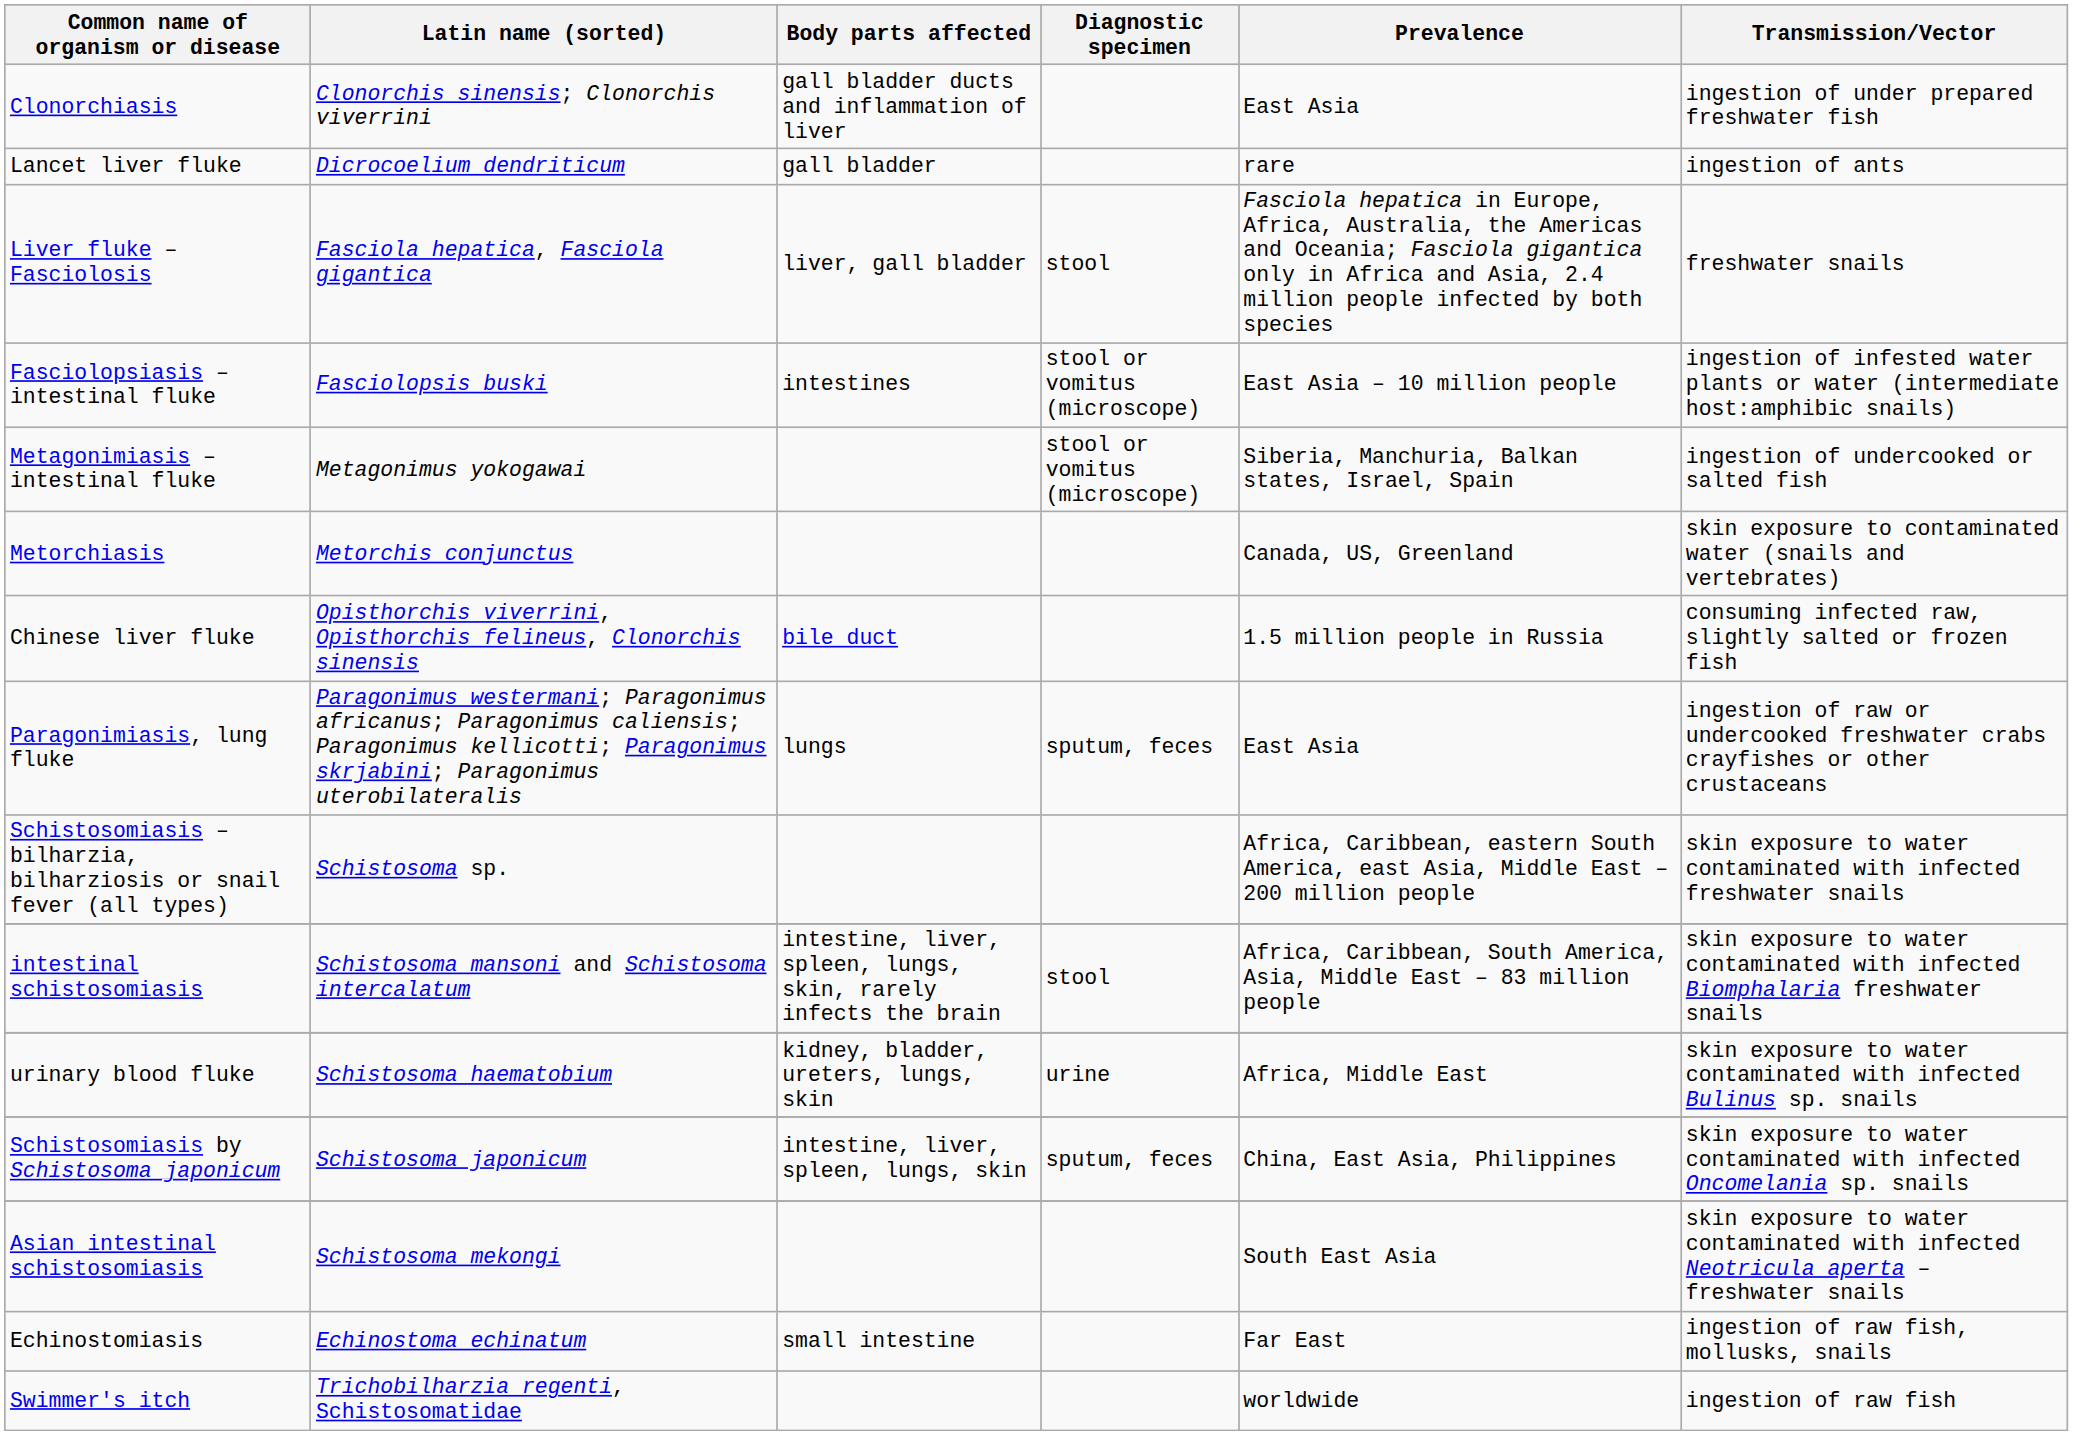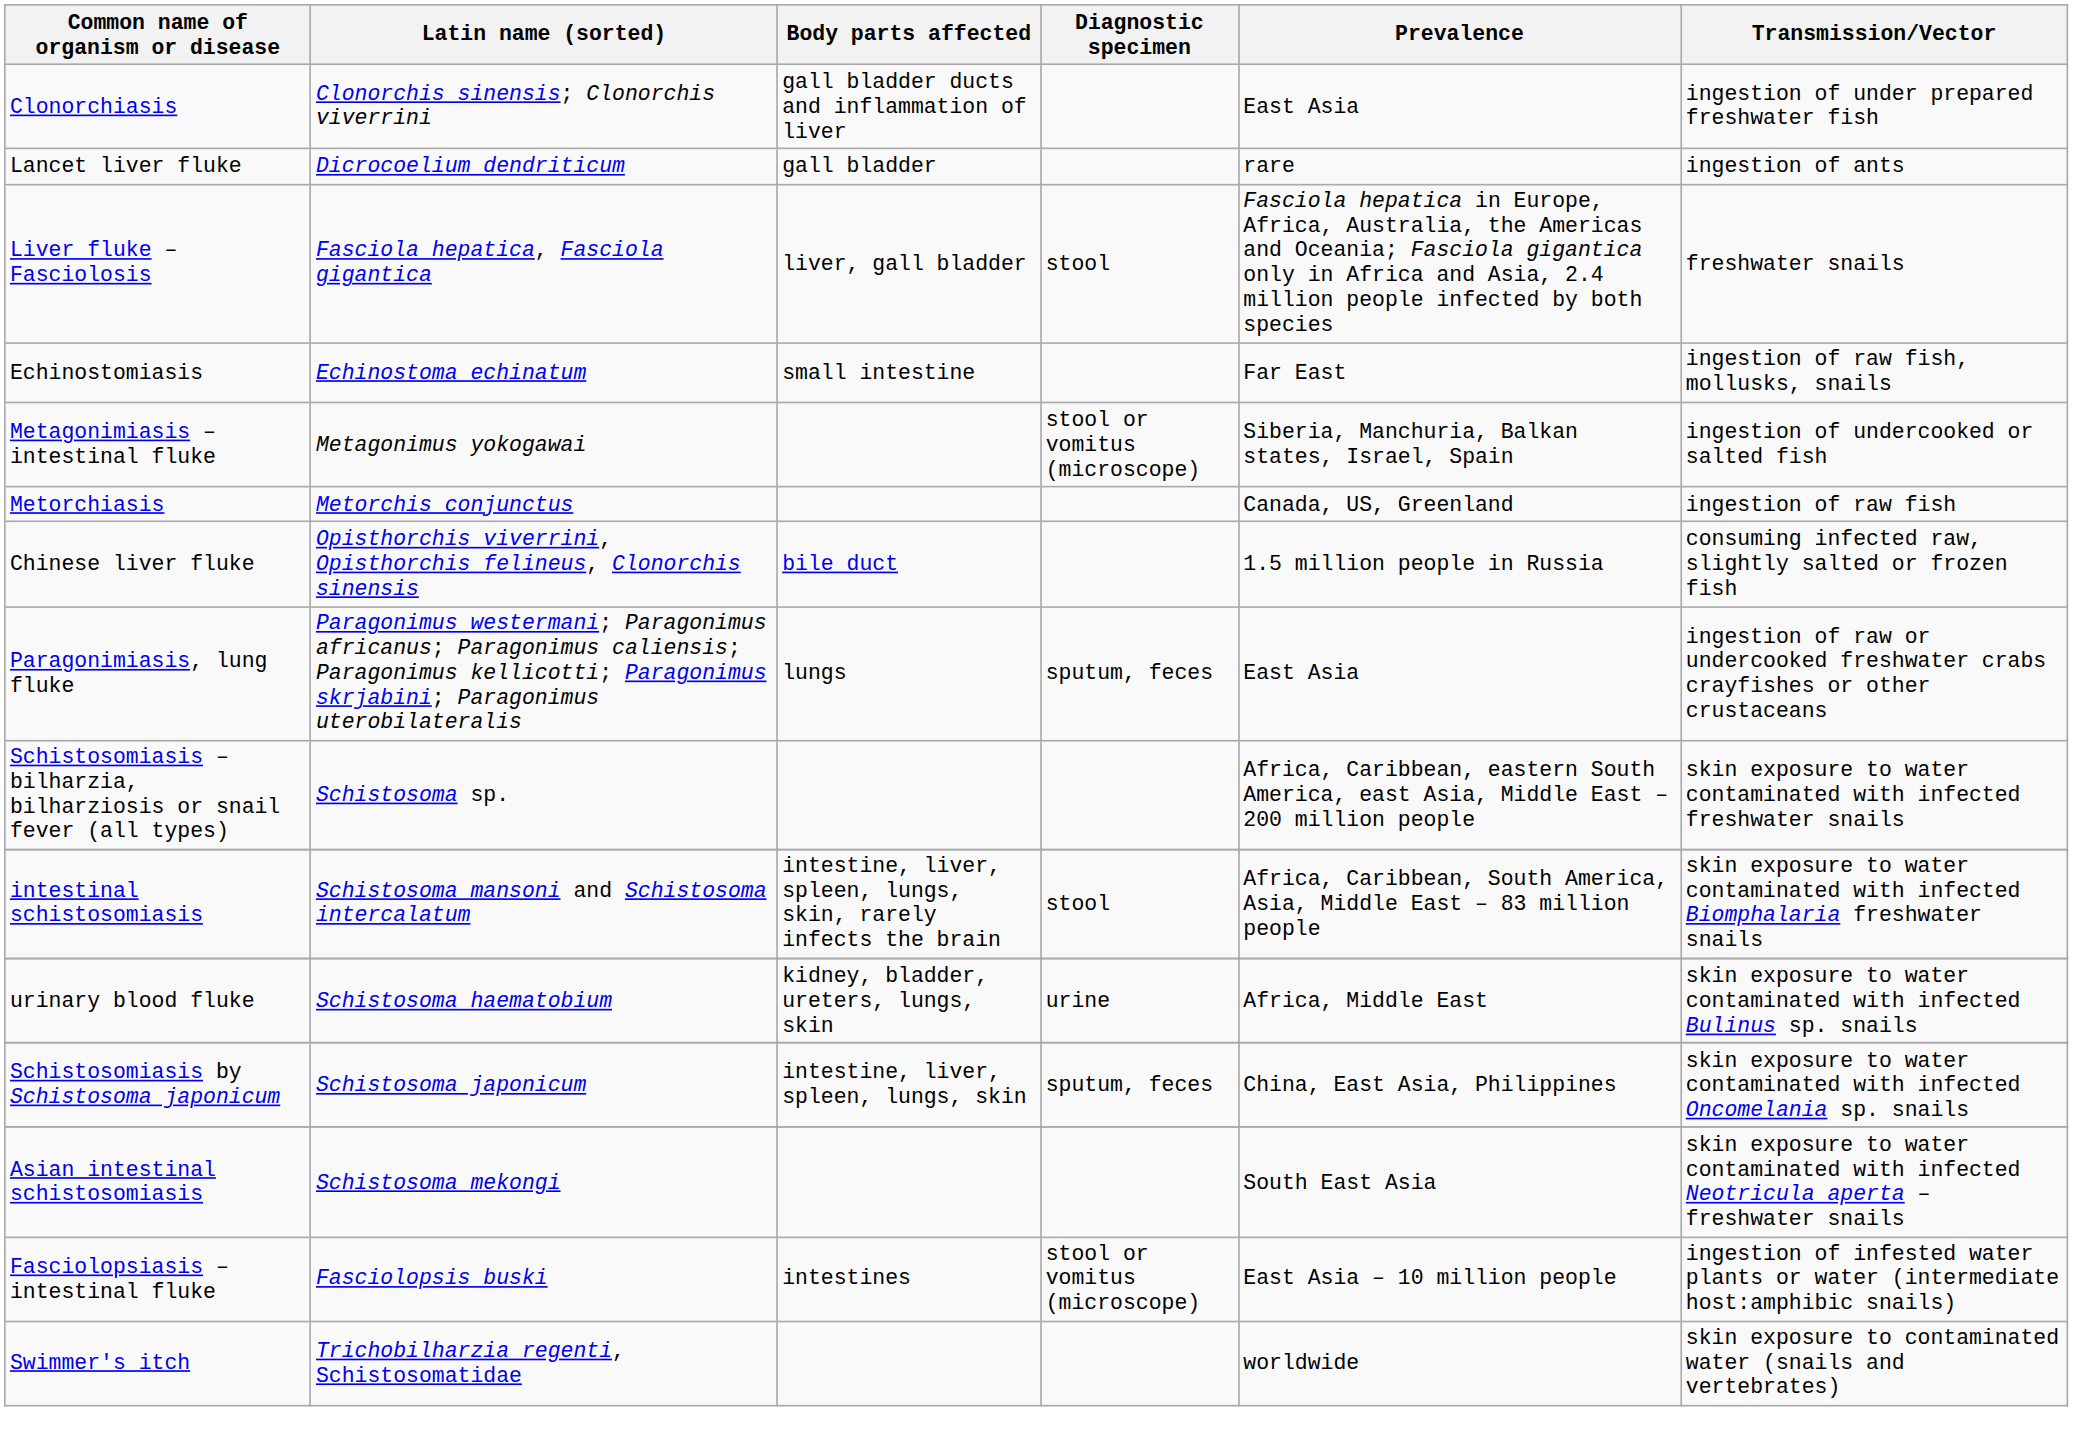 <table class="wikitable sortable">
 <tr>
 <th>Common name of organism or disease</th>
 <th>Latin name (sorted)</th>
 <th>Body parts affected</th>
 <th>Diagnostic specimen</th>
 <th>Prevalence</th>
 <th>Transmission/Vector</th>
 </tr>
 <tr>
 <td><a href='#'>Clonorchiasis</a></td>
 <td><em><a href='#'>Clonorchis sinensis</a></em>; <em>Clonorchis viverrini</em></td>
 <td>gall bladder ducts and inflammation of liver</td>
 <td></td>
 <td>East Asia</td>
 <td>ingestion of under prepared freshwater fish</td>
 </tr>
 <tr>
 <td>Lancet liver fluke</td>
 <td><em><a href='#'>Dicrocoelium dendriticum</a></em></td>
 <td>gall bladder</td>
 <td></td>
 <td>rare</td>
 <td>ingestion of ants</td>
 </tr>
 <tr>
 <td><a href='#'>Liver fluke</a> – <a href='#'>Fasciolosis</a></td>
 <td><em><a href='#'>Fasciola hepatica</a></em>, <em><a href='#'>Fasciola gigantica</a></em></td>
 <td>liver, gall bladder</td>
 <td>stool</td>
 <td><em>Fasciola hepatica</em> in Europe, Africa, Australia, the Americas and Oceania; <em>Fasciola gigantica</em> only in Africa and Asia, 2.4 million people infected by both species</td>
 <td>freshwater snails</td>
 </tr>
 <tr>
-<td><a href='#'>Fasciolopsiasis</a> – intestinal fluke</td>
-<td><em><a href='#'>Fasciolopsis buski</a></em></td>
-<td>intestines</td>
-<td>stool or vomitus (microscope)</td>
-<td>East Asia – 10 million people</td>
-<td>ingestion of infested water plants or water (intermediate host:amphibic snails)</td>
+<td>Echinostomiasis</td>
+<td><em><a href='#'>Echinostoma echinatum</a></em></td>
+<td>small intestine</td>
+<td></td>
+<td>Far East</td>
+<td>ingestion of raw fish, mollusks, snails</td>
 </tr>
 <tr>
 <td><a href='#'>Metagonimiasis</a> – intestinal fluke</td>
 <td><em>Metagonimus yokogawai</em></td>
 <td></td>
 <td>stool or vomitus (microscope)</td>
 <td>Siberia, Manchuria, Balkan states, Israel, Spain</td>
 <td>ingestion of undercooked or salted fish</td>
 </tr>
 <tr>
 <td><a href='#'>Metorchiasis</a></td>
 <td><em><a href='#'>Metorchis conjunctus</a></em></td>
 <td></td>
 <td></td>
 <td>Canada, US, Greenland</td>
-<td>skin exposure to contaminated water (snails and vertebrates)</td>
+<td>ingestion of raw fish</td>
 </tr>
 <tr>
 <td>Chinese liver fluke</td>
 <td><em><a href='#'>Opisthorchis viverrini</a></em>, <em><a href='#'>Opisthorchis felineus</a></em>, <em><a href='#'>Clonorchis sinensis</a></em></td>
 <td><a href='#'>bile duct</a></td>
 <td></td>
 <td>1.5 million people in Russia</td>
 <td>consuming infected raw, slightly salted or frozen fish</td>
 </tr>
 <tr>
 <td><a href='#'>Paragonimiasis</a>, lung fluke</td>
 <td><em><a href='#'>Paragonimus westermani</a></em>; <em>Paragonimus africanus</em>; <em>Paragonimus caliensis</em>; <em>Paragonimus kellicotti</em>; <em><a href='#'>Paragonimus skrjabini</a></em>; <em>Paragonimus uterobilateralis</em></td>
 <td>lungs</td>
 <td>sputum, feces</td>
 <td>East Asia</td>
 <td>ingestion of raw or undercooked freshwater crabs crayfishes or other crustaceans</td>
 </tr>
 <tr>
 <td><a href='#'>Schistosomiasis</a> – bilharzia, bilharziosis or snail fever (all types)</td>
 <td><em><a href='#'>Schistosoma</a></em> sp.</td>
 <td></td>
 <td></td>
 <td>Africa, Caribbean, eastern South America, east Asia, Middle East – 200 million people</td>
 <td>skin exposure to water contaminated with infected freshwater snails</td>
 </tr>
 <tr>
 </tr>
 <tr>
 <td><a href='#'>intestinal schistosomiasis</a></td>
 <td><em><a href='#'>Schistosoma mansoni</a></em> and <em><a href='#'>Schistosoma intercalatum</a></em></td>
 <td>intestine, liver, spleen, lungs, skin, rarely infects the brain</td>
 <td>stool</td>
 <td>Africa, Caribbean, South America, Asia, Middle East – 83 million people</td>
 <td>skin exposure to water contaminated with infected <em><a href='#'>Biomphalaria</a></em> freshwater snails</td>
 </tr>
 <tr>
 </tr>
 <tr>
 <td>urinary blood fluke</td>
 <td><em><a href='#'>Schistosoma haematobium</a></em></td>
 <td>kidney, bladder, ureters, lungs, skin</td>
 <td>urine</td>
 <td>Africa, Middle East</td>
 <td>skin exposure to water contaminated with infected <em><a href='#'>Bulinus</a></em> sp. snails</td>
 </tr>
 <tr>
 </tr>
 <tr>
 <td><a href='#'>Schistosomiasis</a> by <em><a href='#'>Schistosoma japonicum</a></em></td>
 <td><em><a href='#'>Schistosoma japonicum</a></em></td>
 <td>intestine, liver, spleen, lungs, skin</td>
 <td>sputum, feces</td>
 <td>China, East Asia, Philippines</td>
 <td>skin exposure to water contaminated with infected <em><a href='#'>Oncomelania</a></em> sp. snails</td>
 </tr>
 <tr>
 </tr>
 <tr>
 <td><a href='#'>Asian intestinal schistosomiasis</a></td>
 <td><em><a href='#'>Schistosoma mekongi</a></em></td>
 <td></td>
 <td></td>
 <td>South East Asia</td>
 <td>skin exposure to water contaminated with infected <em><a href='#'>Neotricula aperta</a></em> – freshwater snails</td>
 </tr>
 <tr>
-<td>Echinostomiasis</td>
-<td><em><a href='#'>Echinostoma echinatum</a></em></td>
-<td>small intestine</td>
-<td></td>
-<td>Far East</td>
-<td>ingestion of raw fish, mollusks, snails</td>
+<td><a href='#'>Fasciolopsiasis</a> – intestinal fluke</td>
+<td><em><a href='#'>Fasciolopsis buski</a></em></td>
+<td>intestines</td>
+<td>stool or vomitus (microscope)</td>
+<td>East Asia – 10 million people</td>
+<td>ingestion of infested water plants or water (intermediate host:amphibic snails)</td>
 </tr>
 <tr>
 <td><a href='#'>Swimmer's itch</a></td>
 <td><em><a href='#'>Trichobilharzia regenti</a></em>, <a href='#'>Schistosomatidae</a></td>
 <td></td>
 <td></td>
 <td>worldwide</td>
-<td>ingestion of raw fish</td>
+<td>skin exposure to contaminated water (snails and vertebrates)</td>
 </tr>
 </table>
